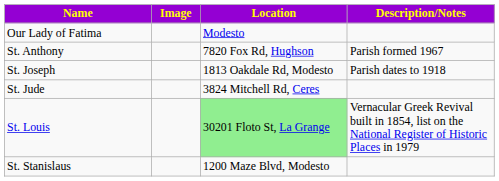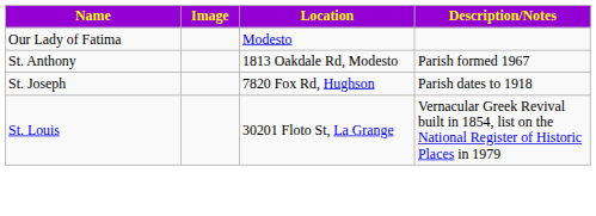 <table class="wikitable sortable" style="width:75%">
 <tr>
 <th style="background:darkviolet; color:yellow;" width="30%"><strong>Name</strong></th>
 <th style="background:darkviolet; color:yellow;" width="10%"><strong>Image</strong></th>
 <th style="background:darkviolet; color:yellow;" width="30%"><strong>Location</strong></th>
 <th style="background:darkviolet; color:yellow;" width="30"><strong>Description/Notes</strong></th>
 </tr>
 <tr>
 <td>Our Lady of Fatima</td>
 <td></td>
 <td><a href='#'>Modesto</a></td>
 <td></td>
 </tr>
 <tr>
 <td>St. Anthony</td>
 <td></td>
-<td>7820 Fox Rd, <a href='#'>Hughson</a></td>
+<td>1813 Oakdale Rd, Modesto</td>
 <td>Parish formed 1967</td>
 </tr>
 <tr>
 <td>St. Joseph</td>
 <td></td>
-<td>1813 Oakdale Rd, Modesto</td>
+<td>7820 Fox Rd, <a href='#'>Hughson</a></td>
 <td>Parish dates to 1918</td>
-</tr>
-<tr>
-<td>St. Jude</td>
-<td></td>
-<td>3824 Mitchell Rd, <a href='#'>Ceres</a></td>
-<td></td>
 </tr>
 <tr>
 <td><a href='#'>St. Louis</a></td>
 <td></td>
-<td style="background: lightgreen;">30201 Floto St, <a href='#'>La Grange</a></td>
+<td>30201 Floto St, <a href='#'>La Grange</a></td>
 <td>Vernacular Greek Revival built in 1854, list on the <a href='#'>National Register of Historic Places</a> in 1979</td>
 </tr>
-<tr>
-<td>St. Stanislaus</td>
-<td></td>
-<td>1200 Maze Blvd, Modesto</td>
-<td></td>
-</tr>
 </table>
